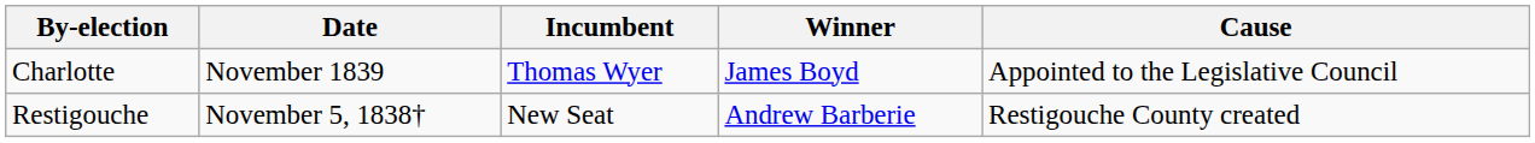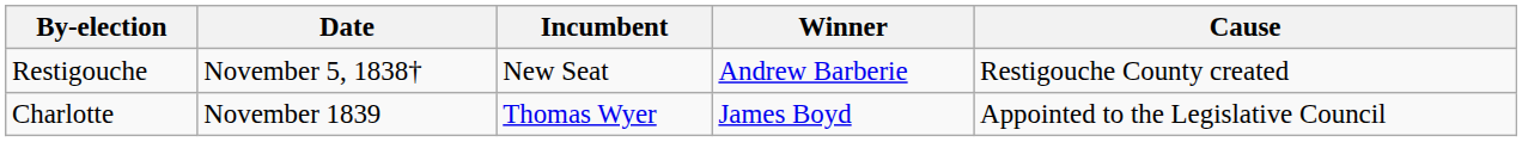 <table class=wikitable style="width:100%">
 <tr>
 <th>By-election</th>
 <th>Date</th>
 <th>Incumbent</th>
 <th>Winner</th>
 <th>Cause</th>
 </tr>
 <tr>
+<td>Restigouche</td>
+<td>November 5, 1838†</td>
+<td>New Seat</td>
+<td><a href='#'>Andrew Barberie</a></td>
+<td>Restigouche County created</td>
+</tr>
+<tr>
 <td>Charlotte</td>
 <td>November 1839</td>
 <td><a href='#'>Thomas Wyer</a></td>
 <td><a href='#'>James Boyd</a></td>
 <td>Appointed to the Legislative Council</td>
 </tr>
-<tr>
-<td>Restigouche</td>
-<td>November 5, 1838†</td>
-<td>New Seat</td>
-<td><a href='#'>Andrew Barberie</a></td>
-<td>Restigouche County created</td>
-</tr>
 </table>
